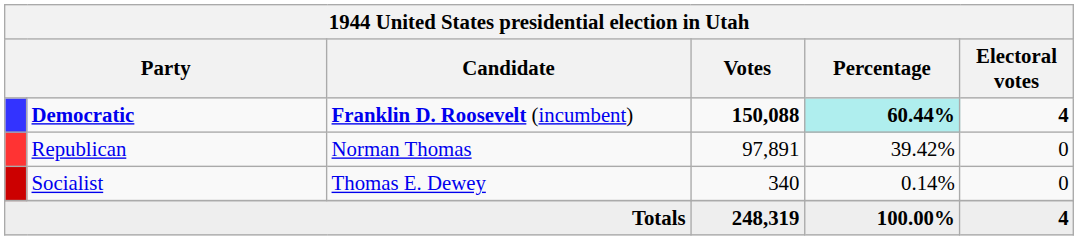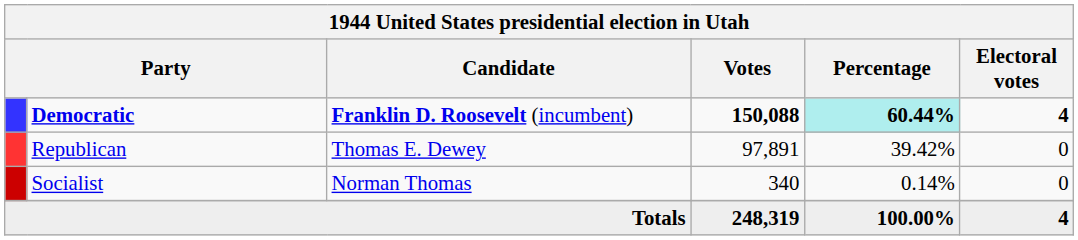 <table class="wikitable" style="font-size: 95%;">
 <tr>
 <th colspan="6">1944 United States presidential election in Utah</th>
 </tr>
 <tr>
 <th colspan="2" style="width: 15em">Party</th>
 <th style="width: 17em">Candidate</th>
 <th style="width: 5em">Votes</th>
 <th style="width: 7em">Percentage</th>
 <th style="width: 5em">Electoral votes</th>
 </tr>
 <tr>
 <th style="background-color:#3333FF; width: 3px"></th>
 <td style="width: 130px"><strong><a href='#'>Democratic</a></strong></td>
 <td><strong><a href='#'>Franklin D. Roosevelt</a></strong> (<a href='#'>incumbent</a>)</td>
 <td align="right"><strong>150,088</strong></td>
 <td align="right" style="background: paleturquoise;"><strong>60.44%</strong></td>
 <td align="right"><strong>4</strong></td>
 </tr>
 <tr>
 <th style="background-color:#FF3333; width: 3px"></th>
 <td style="width: 130px"><a href='#'>Republican</a></td>
-<td><a href='#'>Norman Thomas</a></td>
+<td><a href='#'>Thomas E. Dewey</a></td>
 <td align="right">97,891</td>
 <td align="right">39.42%</td>
 <td align="right">0</td>
 </tr>
 <tr>
 <th style="background-color:#CC0000; width: 3px"></th>
 <td style="width: 130px"><a href='#'>Socialist</a></td>
-<td><a href='#'>Thomas E. Dewey</a></td>
+<td><a href='#'>Norman Thomas</a></td>
 <td align="right">340</td>
 <td align="right">0.14%</td>
 <td align="right">0</td>
 </tr>
 <tr>
 </tr>
 <tr style="background:#eee; text-align:right;">
 <td colspan="3"><strong>Totals</strong></td>
 <td><strong>248,319</strong></td>
 <td><strong>100.00%</strong></td>
 <td><strong>4</strong></td>
 </tr>
 </table>
